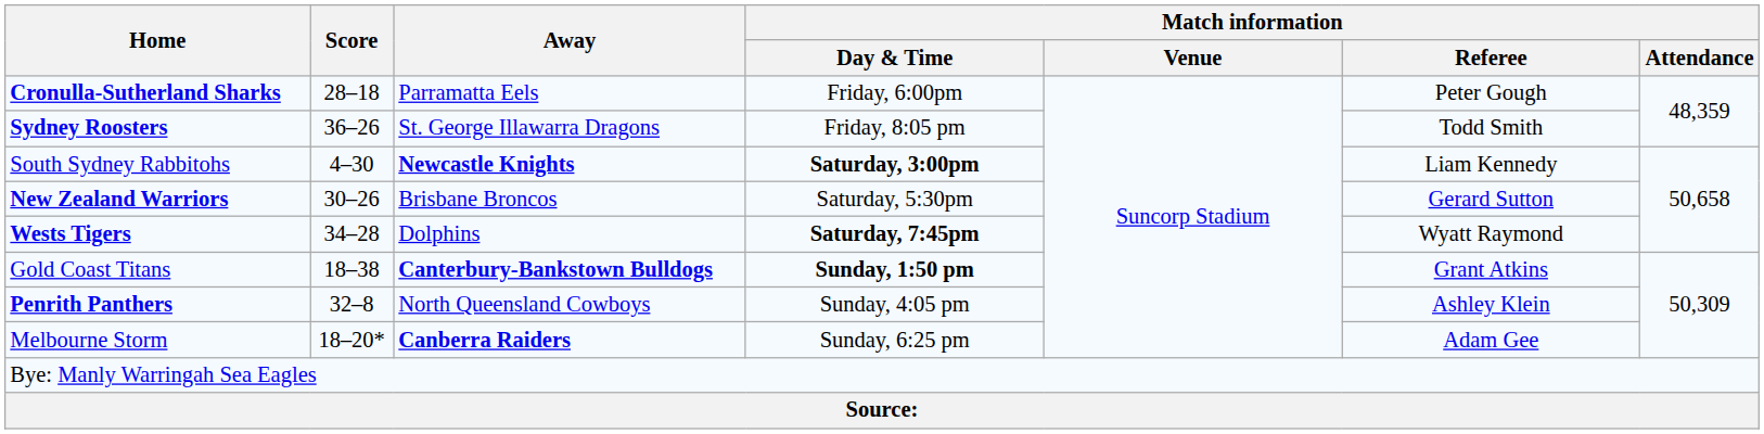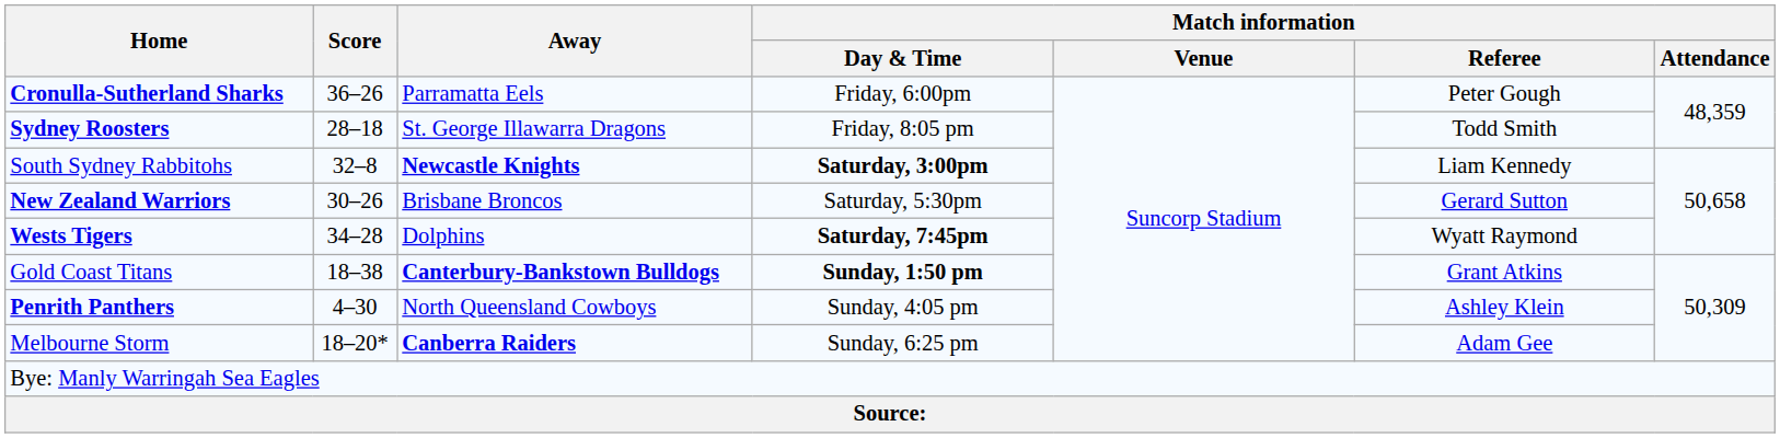 <table class="wikitable" style="border-collapse:collapse; text-align:center; width:100%;">
 <tr style="text-align:center; background:#f5faff;"  style="background:#c1d8ff;">
 <th rowspan="2">Home</th>
 <th rowspan="2">Score</th>
 <th rowspan="2">Away</th>
 <th colspan="4">Match information</th>
 </tr>
 <tr>
 <th width="17%">Day & Time</th>
 <th width="17%">Venue</th>
 <th width="17%">Referee</th>
 <th width="5%">Attendance</th>
 </tr>
 <tr style="text-align:center; background:#f5faff;">
 <td align="left"><strong> <a href='#'>Cronulla-Sutherland Sharks</a></strong></td>
-<td>28–18</td>
+<td>36–26</td>
 <td align="left"> <a href='#'>Parramatta Eels</a></td>
 <td>Friday, 6:00pm</td>
 <td rowspan="8"><a href='#'>Suncorp Stadium</a></td>
 <td>Peter Gough</td>
 <td rowspan="2">48,359</td>
 </tr>
 <tr style="text-align:center; background:#f5faff;">
 <td align="left"><strong> <a href='#'>Sydney Roosters</a></strong></td>
-<td>36–26</td>
+<td>28–18</td>
 <td align="left"> <a href='#'>St. George Illawarra Dragons</a></td>
 <td>Friday, 8:05 pm</td>
 <td>Todd Smith</td>
 </tr>
 <tr style="text-align:center; background:#f5faff;">
 <td align="left"> <a href='#'>South Sydney Rabbitohs</a></td>
-<td>4–30</td>
+<td>32–8</td>
 <td align="left"><strong> <a href='#'>Newcastle Knights</a></strong></td>
 <td><strong>Saturday, 3:00pm</strong></td>
 <td>Liam Kennedy</td>
 <td rowspan="3">50,658</td>
 </tr>
 <tr style="text-align:center; background:#f5faff;">
 <td align="left"><strong> <a href='#'>New Zealand Warriors</a></strong></td>
 <td>30–26</td>
 <td align="left"> <a href='#'>Brisbane Broncos</a></td>
 <td>Saturday, 5:30pm</td>
 <td><a href='#'>Gerard Sutton</a></td>
 </tr>
 <tr style="text-align:center; background:#f5faff;">
 <td align="left"><strong> <a href='#'>Wests Tigers</a></strong></td>
 <td>34–28</td>
 <td align="left"> <a href='#'>Dolphins</a></td>
 <td><strong>Saturday, 7:45pm</strong></td>
 <td>Wyatt Raymond</td>
 </tr>
 <tr style="text-align:center; background:#f5faff;">
 <td align="left"> <a href='#'>Gold Coast Titans</a></td>
 <td>18–38</td>
 <td align="left"><strong> <a href='#'>Canterbury-Bankstown Bulldogs</a></strong></td>
 <td><strong>Sunday, 1:50 pm</strong></td>
 <td><a href='#'>Grant Atkins</a></td>
 <td rowspan="3">50,309</td>
 </tr>
 <tr style="text-align:center; background:#f5faff;">
 <td align="left"><strong> <a href='#'>Penrith Panthers</a></strong></td>
-<td>32–8</td>
+<td>4–30</td>
 <td align="left"> <a href='#'>North Queensland Cowboys</a></td>
 <td>Sunday, 4:05 pm</td>
 <td><a href='#'>Ashley Klein</a></td>
 </tr>
 <tr style="text-align:center; background:#f5faff;">
 <td align="left"> <a href='#'>Melbourne Storm</a></td>
 <td>18–20*</td>
 <td align="left"><strong> <a href='#'>Canberra Raiders</a></strong></td>
 <td>Sunday, 6:25 pm</td>
 <td><a href='#'>Adam Gee</a></td>
 </tr>
 <tr style="text-align:center; background:#f5faff;">
 <td colspan="7" align="left">Bye:  <a href='#'>Manly Warringah Sea Eagles</a></td>
 </tr>
 <tr>
 <th colspan="7" align="left">Source:</th>
 </tr>
 </table>
